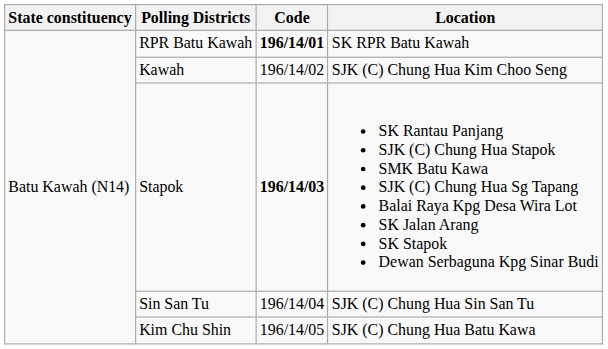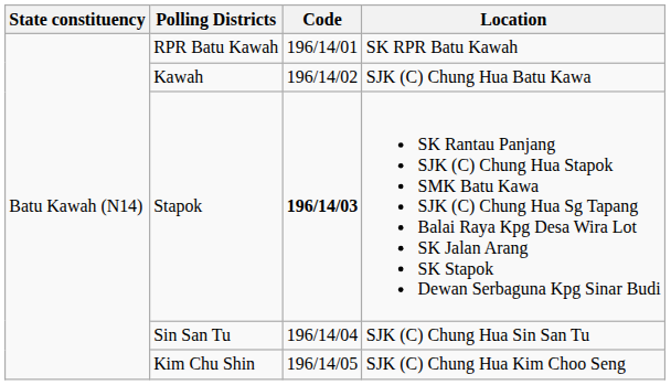 <table class="wikitable sortable mw-collapsible" style="white-space:nowrap;font-size:85%">
 <tr>
 <th>State constituency</th>
 <th>Polling Districts</th>
 <th>Code</th>
 <th>Location</th>
 </tr>
 <tr>
 <td rowspan="5">Batu Kawah (N14)</td>
 <td>RPR Batu Kawah</td>
-<td><strong>196/14/01</strong></td>
+<td>196/14/01</td>
 <td>SK RPR Batu Kawah</td>
 </tr>
 <tr>
 <td>Kawah</td>
 <td>196/14/02</td>
-<td>SJK (C) Chung Hua Kim Choo Seng</td>
+<td>SJK (C) Chung Hua Batu Kawa</td>
 </tr>
 <tr>
 <td>Stapok</td>
 <td><strong>196/14/03</strong></td>
 <td><br><ul><li>SK Rantau Panjang</li><li>SJK (C) Chung Hua Stapok</li><li>SMK Batu Kawa</li><li>SJK (C) Chung Hua Sg Tapang</li><li>Balai Raya Kpg Desa Wira Lot</li><li>SK Jalan Arang</li><li>SK Stapok</li><li>Dewan Serbaguna Kpg Sinar Budi</li></ul></td>
 </tr>
 <tr>
 <td>Sin San Tu</td>
 <td>196/14/04</td>
 <td>SJK (C) Chung Hua Sin San Tu</td>
 </tr>
 <tr>
 <td>Kim Chu Shin</td>
 <td>196/14/05</td>
-<td>SJK (C) Chung Hua Batu Kawa</td>
+<td>SJK (C) Chung Hua Kim Choo Seng</td>
 </tr>
 </table>
